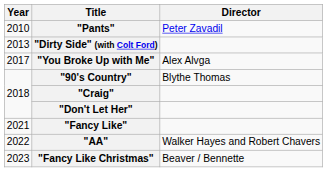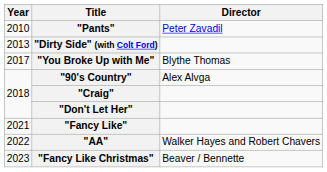 <table class="wikitable plainrowheaders">
 <tr>
 <th scope="col">Year</th>
 <th scope="col">Title</th>
 <th scope="col">Director</th>
 </tr>
 <tr>
 <td>2010</td>
 <th scope="row">"Pants"</th>
 <td><a href='#'>Peter Zavadil</a></td>
 </tr>
 <tr>
 <td>2013</td>
 <th scope="row">"Dirty Side" <small>(with <a href='#'>Colt Ford</a>)</small></th>
 <td></td>
 </tr>
 <tr>
 <td>2017</td>
 <th scope="row">"You Broke Up with Me"</th>
-<td>Alex Alvga</td>
+<td>Blythe Thomas</td>
 </tr>
 <tr>
 <td rowspan="3">2018</td>
 <th scope="row">"90's Country"</th>
-<td>Blythe Thomas</td>
+<td>Alex Alvga</td>
 </tr>
 <tr>
 <th scope="row">"Craig"</th>
 <td></td>
 </tr>
 <tr>
 <th scope="row">"Don't Let Her"</th>
 <td></td>
 </tr>
 <tr>
 <td>2021</td>
 <th scope="row">"Fancy Like"</th>
 <td></td>
 </tr>
 <tr>
 <td>2022</td>
 <th scope="row">"AA"</th>
 <td>Walker Hayes and Robert Chavers</td>
 </tr>
 <tr>
 <td>2023</td>
 <th scope="row">"Fancy Like Christmas"</th>
 <td>Beaver / Bennette</td>
 </tr>
 </table>
